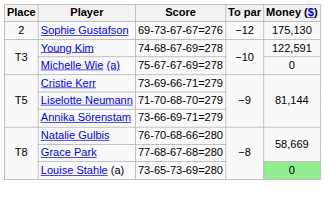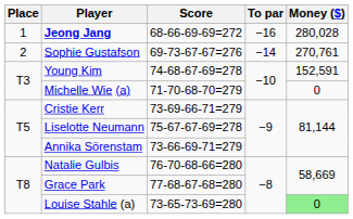 <table class="wikitable">
 <tr>
 <th>Place</th>
 <th>Player</th>
 <th>Score</th>
 <th>To par</th>
 <th>Money (<a href='#'>$</a>)</th>
 </tr>
 <tr>
+<td align=center>1</td>
+<td> <strong><a href='#'>Jeong Jang</a></strong></td>
+<td>68-66-69-69=272</td>
+<td align=center>−16</td>
+<td align=center>280,028</td>
+</tr>
+<tr>
 <td align=center>2</td>
 <td> <a href='#'>Sophie Gustafson</a></td>
 <td>69-73-67-67=276</td>
-<td align=center>−12</td>
-<td align=center>175,130</td>
+<td align=center>−14</td>
+<td align=center>270,761</td>
 </tr>
 <tr>
 <td rowspan="2" align=center>T3</td>
 <td> <a href='#'>Young Kim</a></td>
 <td>74-68-67-69=278</td>
 <td rowspan="2" align=center>−10</td>
-<td align=center>122,591</td>
+<td align=center>152,591</td>
 </tr>
 <tr>
 <td> <a href='#'>Michelle Wie</a> <a href='#'>(a)</a></td>
-<td>75-67-67-69=278</td>
+<td>71-70-68-70=279</td>
 <td align=center>0</td>
 </tr>
 <tr>
 <td rowspan="3" align=center>T5</td>
 <td> <a href='#'>Cristie Kerr</a></td>
 <td>73-69-66-71=279</td>
 <td rowspan="3" align=center>−9</td>
 <td rowspan=3 align=center>81,144</td>
 </tr>
 <tr>
 <td> <a href='#'>Liselotte Neumann</a></td>
-<td>71-70-68-70=279</td>
+<td>75-67-67-69=278</td>
 </tr>
 <tr>
 <td> <a href='#'>Annika Sörenstam</a></td>
 <td>73-66-69-71=279</td>
 </tr>
 <tr>
 <td rowspan="3" align=center>T8</td>
 <td> <a href='#'>Natalie Gulbis</a></td>
 <td>76-70-68-66=280</td>
 <td rowspan="3" align=center>−8</td>
 <td rowspan=2 align=center>58,669</td>
 </tr>
 <tr>
 <td> <a href='#'>Grace Park</a></td>
 <td>77-68-67-68=280</td>
 </tr>
 <tr>
 <td> <a href='#'>Louise Stahle</a> (a)</td>
 <td>73-65-73-69=280</td>
 <td align=center style="background: lightgreen;">0</td>
 </tr>
 </table>
